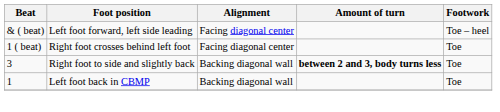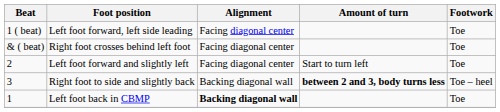 <table class="wikitable" style="font-size:90%;">
 <tr>
 <th>Beat</th>
 <th>Foot position</th>
 <th>Alignment</th>
 <th>Amount of turn</th>
 <th>Footwork</th>
 </tr>
 <tr>
-<td>& ( beat)</td>
+<td>1 ( beat)</td>
 <td>Left foot forward, left side leading</td>
 <td>Facing <a href='#'>diagonal center</a></td>
 <td></td>
-<td>Toe – heel</td>
+<td>Toe</td>
 </tr>
 <tr>
-<td>1 ( beat)</td>
+<td>& ( beat)</td>
 <td>Right foot crosses behind left foot</td>
 <td>Facing diagonal center</td>
 <td></td>
+<td>Toe</td>
+</tr>
+<tr>
+<td>2</td>
+<td>Left foot forward and slightly left</td>
+<td>Facing diagonal center</td>
+<td>Start to turn left</td>
 <td>Toe</td>
 </tr>
 <tr>
 <td>3</td>
 <td>Right foot to side and slightly back</td>
 <td>Backing diagonal wall</td>
 <td><strong> between 2 and 3, body turns less</strong></td>
-<td>Toe</td>
+<td>Toe – heel</td>
 </tr>
 <tr>
 <td>1</td>
 <td>Left foot back in <a href='#'>CBMP</a></td>
-<td>Backing diagonal wall</td>
+<td><strong>Backing diagonal wall</strong></td>
 <td></td>
 <td>Toe</td>
 </tr>
 <tr>
 </tr>
 </table>
